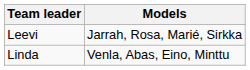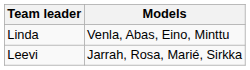 <table class="wikitable">
 <tr>
 <th>Team leader</th>
 <th>Models</th>
 </tr>
 <tr>
+<td>Linda</td>
+<td>Venla, Abas, Eino, Minttu</td>
+</tr>
+<tr>
 <td>Leevi</td>
 <td>Jarrah, Rosa, Marié, Sirkka</td>
 </tr>
-<tr>
-<td>Linda</td>
-<td>Venla, Abas, Eino, Minttu</td>
-</tr>
 </table>
